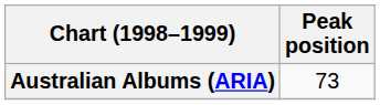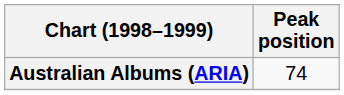 <table class="wikitable sortable plainrowheaders" style="text-align:center">
 <tr>
 <th>Chart (1998–1999)</th>
 <th>Peak<br>position</th>
 </tr>
 <tr>
 <th scope="row">Australian Albums (<a href='#'>ARIA</a>)</th>
-<td>73</td>
+<td>74</td>
 </tr>
 <tr>
 </tr>
 <tr>
 </tr>
 <tr>
 </tr>
 <tr>
 </tr>
 <tr>
 </tr>
 </table>
